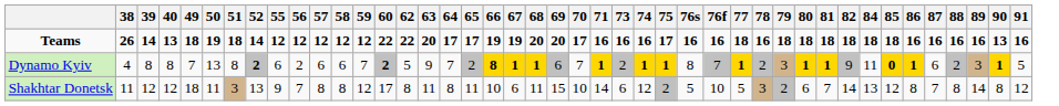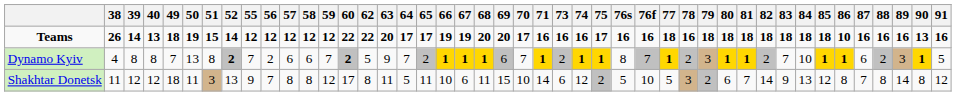 <table class="wikitable" style="font-size:80%;">
 <tr style="text-align:LEFT;">
 <th></th>
 <th>38</th>
 <th>39</th>
 <th>40</th>
 <th>49</th>
 <th>50</th>
 <th>51</th>
 <th>52</th>
 <th>55</th>
 <th>56</th>
 <th>57</th>
 <th>58</th>
 <th>59</th>
 <th>60</th>
 <th>62</th>
 <th>63</th>
 <th>64</th>
 <th>65</th>
 <th>66</th>
 <th>67</th>
 <th>68</th>
 <th>69</th>
 <th>70</th>
 <th>71</th>
 <th>73</th>
 <th>74</th>
 <th>75</th>
 <th>76s</th>
 <th>76f</th>
 <th>77</th>
 <th>78</th>
 <th>79</th>
 <th>80</th>
 <th>81</th>
 <th>82</th>
+<th>83</th>
 <th>84</th>
 <th>85</th>
 <th>86</th>
 <th>87</th>
 <th>88</th>
 <th>89</th>
 <th>90</th>
 <th>91</th>
 </tr>
 <tr align=CENTER>
 <td><strong>Teams</strong></td>
 <td><strong>26</strong></td>
 <td><strong>14</strong></td>
 <td><strong>13</strong></td>
 <td><strong>18</strong></td>
 <td><strong>19</strong></td>
-<td><strong>18</strong></td>
+<td><strong>15</strong></td>
 <td><strong>14</strong></td>
 <td><strong>12</strong></td>
 <td><strong>12</strong></td>
 <td><strong>12</strong></td>
 <td><strong>12</strong></td>
 <td><strong>12</strong></td>
 <td><strong>22</strong></td>
 <td><strong>22</strong></td>
 <td><strong>20</strong></td>
 <td><strong>17</strong></td>
 <td><strong>17</strong></td>
 <td><strong>19</strong></td>
 <td><strong>19</strong></td>
 <td><strong>20</strong></td>
 <td><strong>20</strong></td>
 <td><strong>17</strong></td>
 <td><strong>16</strong></td>
 <td><strong>16</strong></td>
 <td><strong>16</strong></td>
 <td><strong>17</strong></td>
 <td><strong>16</strong></td>
 <td><strong>16</strong></td>
 <td><strong>18</strong></td>
 <td><strong>16</strong></td>
 <td><strong>18</strong></td>
 <td><strong>18</strong></td>
 <td><strong>18</strong></td>
 <td><strong>18</strong></td>
 <td><strong>18</strong></td>
 <td><strong>18</strong></td>
-<td><strong>16</strong></td>
+<td><strong>18</strong></td>
+<td><strong>10</strong></td>
 <td><strong>16</strong></td>
 <td><strong>16</strong></td>
 <td><strong>16</strong></td>
 <td><strong>13</strong></td>
 <td><strong>16</strong></td>
 </tr>
 <tr style="text-align:CENTER; vertical-align:BOTTOM;">
 <td style="text-align:LEFT; background:#d0f0c0;"><a href='#'>Dynamo Kyiv</a></td>
 <td>4</td>
 <td>8</td>
 <td>8</td>
 <td>7</td>
 <td>13</td>
 <td>8</td>
 <td bgcolor=silver><strong>2</strong></td>
-<td>6</td>
+<td>7</td>
 <td>2</td>
 <td>6</td>
 <td>6</td>
 <td>7</td>
 <td bgcolor=silver><strong>2</strong></td>
 <td>5</td>
 <td>9</td>
 <td>7</td>
 <td style="background:silver;">2</td>
-<td bgcolor=gold><strong>8</strong></td>
+<td bgcolor=gold><strong>1</strong></td>
 <td bgcolor=gold><strong>1</strong></td>
 <td bgcolor=gold><strong>1</strong></td>
 <td style="background:silver;">6</td>
 <td>7</td>
 <td bgcolor=gold><strong>1</strong></td>
 <td style="background:silver;">2</td>
 <td bgcolor=gold><strong>1</strong></td>
 <td bgcolor=gold><strong>1</strong></td>
 <td>8</td>
 <td style="background:silver;">7</td>
 <td bgcolor=gold><strong>1</strong></td>
 <td style="background:silver;">2</td>
 <td style="background:tan;">3</td>
 <td bgcolor=gold><strong>1</strong></td>
 <td bgcolor=gold><strong>1</strong></td>
-<td style="background:silver;">9</td>
-<td>11</td>
-<td bgcolor=gold><strong>0</strong></td>
+<td style="background:silver;">2</td>
+<td>7</td>
+<td>10</td>
+<td bgcolor=gold><strong>1</strong></td>
 <td bgcolor=gold><strong>1</strong></td>
 <td>6</td>
 <td style="background:silver;">2</td>
 <td style="background:tan;">3</td>
 <td bgcolor=gold><strong>1</strong></td>
 <td>5</td>
 </tr>
 <tr style="text-align:CENTER; vertical-align:BOTTOM;">
 <td style="text-align:LEFT; background:#d0f0c0;"><a href='#'>Shakhtar Donetsk</a></td>
 <td>11</td>
 <td>12</td>
 <td>12</td>
 <td>18</td>
 <td>11</td>
 <td style="background:tan;">3</td>
 <td>13</td>
 <td>9</td>
 <td>7</td>
 <td>8</td>
 <td>8</td>
 <td>12</td>
 <td>17</td>
 <td>8</td>
 <td>11</td>
-<td>8</td>
+<td>5</td>
 <td>11</td>
 <td>10</td>
 <td>6</td>
 <td>11</td>
 <td>15</td>
 <td>10</td>
 <td>14</td>
 <td>6</td>
 <td>12</td>
 <td style="background:silver;">2</td>
 <td>5</td>
 <td>10</td>
 <td>5</td>
 <td style="background:tan;">3</td>
 <td style="background:silver;">2</td>
 <td>6</td>
 <td>7</td>
 <td>14</td>
+<td>9</td>
 <td>13</td>
 <td>12</td>
 <td>8</td>
 <td>7</td>
 <td>8</td>
 <td>14</td>
 <td>8</td>
 <td>12</td>
 </tr>
 </table>
